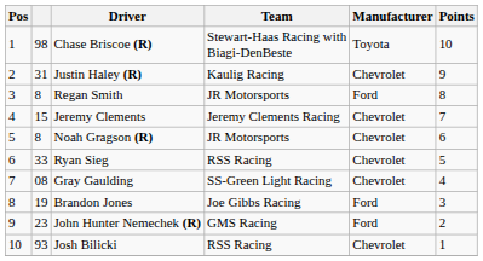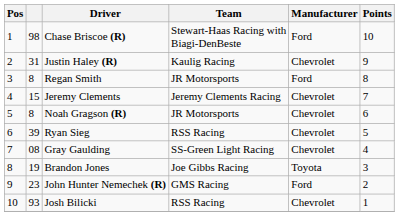 <table class="wikitable" style="font-size:98%">
 <tr>
 <th>Pos</th>
 <th></th>
 <th>Driver</th>
 <th>Team</th>
 <th>Manufacturer</th>
 <th>Points</th>
 </tr>
 <tr>
 <td>1</td>
 <td>98</td>
 <td>Chase Briscoe <strong>(R)</strong></td>
 <td>Stewart-Haas Racing with<br>Biagi-DenBeste</td>
-<td>Toyota</td>
+<td>Ford</td>
 <td>10</td>
 </tr>
 <tr>
 <td>2</td>
 <td>31</td>
 <td>Justin Haley <strong>(R)</strong></td>
 <td>Kaulig Racing</td>
 <td>Chevrolet</td>
 <td>9</td>
 </tr>
 <tr>
 <td>3</td>
 <td>8</td>
 <td>Regan Smith</td>
 <td>JR Motorsports</td>
 <td>Ford</td>
 <td>8</td>
 </tr>
 <tr>
 <td>4</td>
 <td>15</td>
 <td>Jeremy Clements</td>
 <td>Jeremy Clements Racing</td>
 <td>Chevrolet</td>
 <td>7</td>
 </tr>
 <tr>
 <td>5</td>
 <td>8</td>
 <td>Noah Gragson <strong>(R)</strong></td>
 <td>JR Motorsports</td>
 <td>Chevrolet</td>
 <td>6</td>
 </tr>
 <tr>
 <td>6</td>
-<td>33</td>
+<td>39</td>
 <td>Ryan Sieg</td>
 <td>RSS Racing</td>
 <td>Chevrolet</td>
 <td>5</td>
 </tr>
 <tr>
 <td>7</td>
 <td>08</td>
 <td>Gray Gaulding</td>
 <td>SS-Green Light Racing</td>
 <td>Chevrolet</td>
 <td>4</td>
 </tr>
 <tr>
 <td>8</td>
 <td>19</td>
 <td>Brandon Jones</td>
 <td>Joe Gibbs Racing</td>
-<td>Ford</td>
+<td>Toyota</td>
 <td>3</td>
 </tr>
 <tr>
 <td>9</td>
 <td>23</td>
 <td>John Hunter Nemechek <strong>(R)</strong></td>
 <td>GMS Racing</td>
 <td>Ford</td>
 <td>2</td>
 </tr>
 <tr>
 <td>10</td>
 <td>93</td>
 <td>Josh Bilicki</td>
 <td>RSS Racing</td>
 <td>Chevrolet</td>
 <td>1</td>
 </tr>
 <tr>
 </tr>
 </table>
